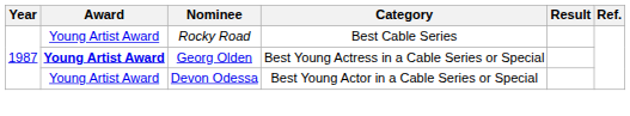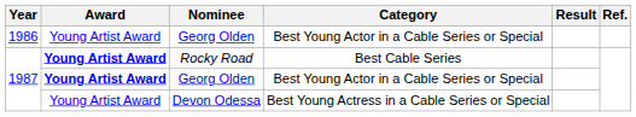 <table class="wikitable" rowspan=5; style="text-align: center; background:#ffffff;">
 <tr>
 <th>Year</th>
 <th>Award</th>
 <th>Nominee</th>
 <th>Category</th>
 <th>Result</th>
 <th>Ref.</th>
 </tr>
 <tr>
+<td><a href='#'>1986</a></td>
+<td><a href='#'>Young Artist Award</a></td>
+<td><a href='#'>Georg Olden</a></td>
+<td>Best Young Actor in a Cable Series or Special</td>
+<td></td>
+<td></td>
+</tr>
+<tr>
 <td rowspan=3><a href='#'>1987</a></td>
-<td><a href='#'>Young Artist Award</a></td>
+<td><strong><a href='#'>Young Artist Award</a></strong></td>
 <td><em>Rocky Road</em></td>
 <td>Best Cable Series</td>
 <td></td>
 <td rowspan=3></td>
 </tr>
 <tr>
 <td><strong><a href='#'>Young Artist Award</a></strong></td>
 <td><a href='#'>Georg Olden</a></td>
-<td>Best Young Actress in a Cable Series or Special</td>
+<td>Best Young Actor in a Cable Series or Special</td>
 <td></td>
 </tr>
 <tr>
 <td><a href='#'>Young Artist Award</a></td>
 <td><a href='#'>Devon Odessa</a></td>
-<td>Best Young Actor in a Cable Series or Special</td>
+<td>Best Young Actress in a Cable Series or Special</td>
 <td></td>
 </tr>
 </table>
